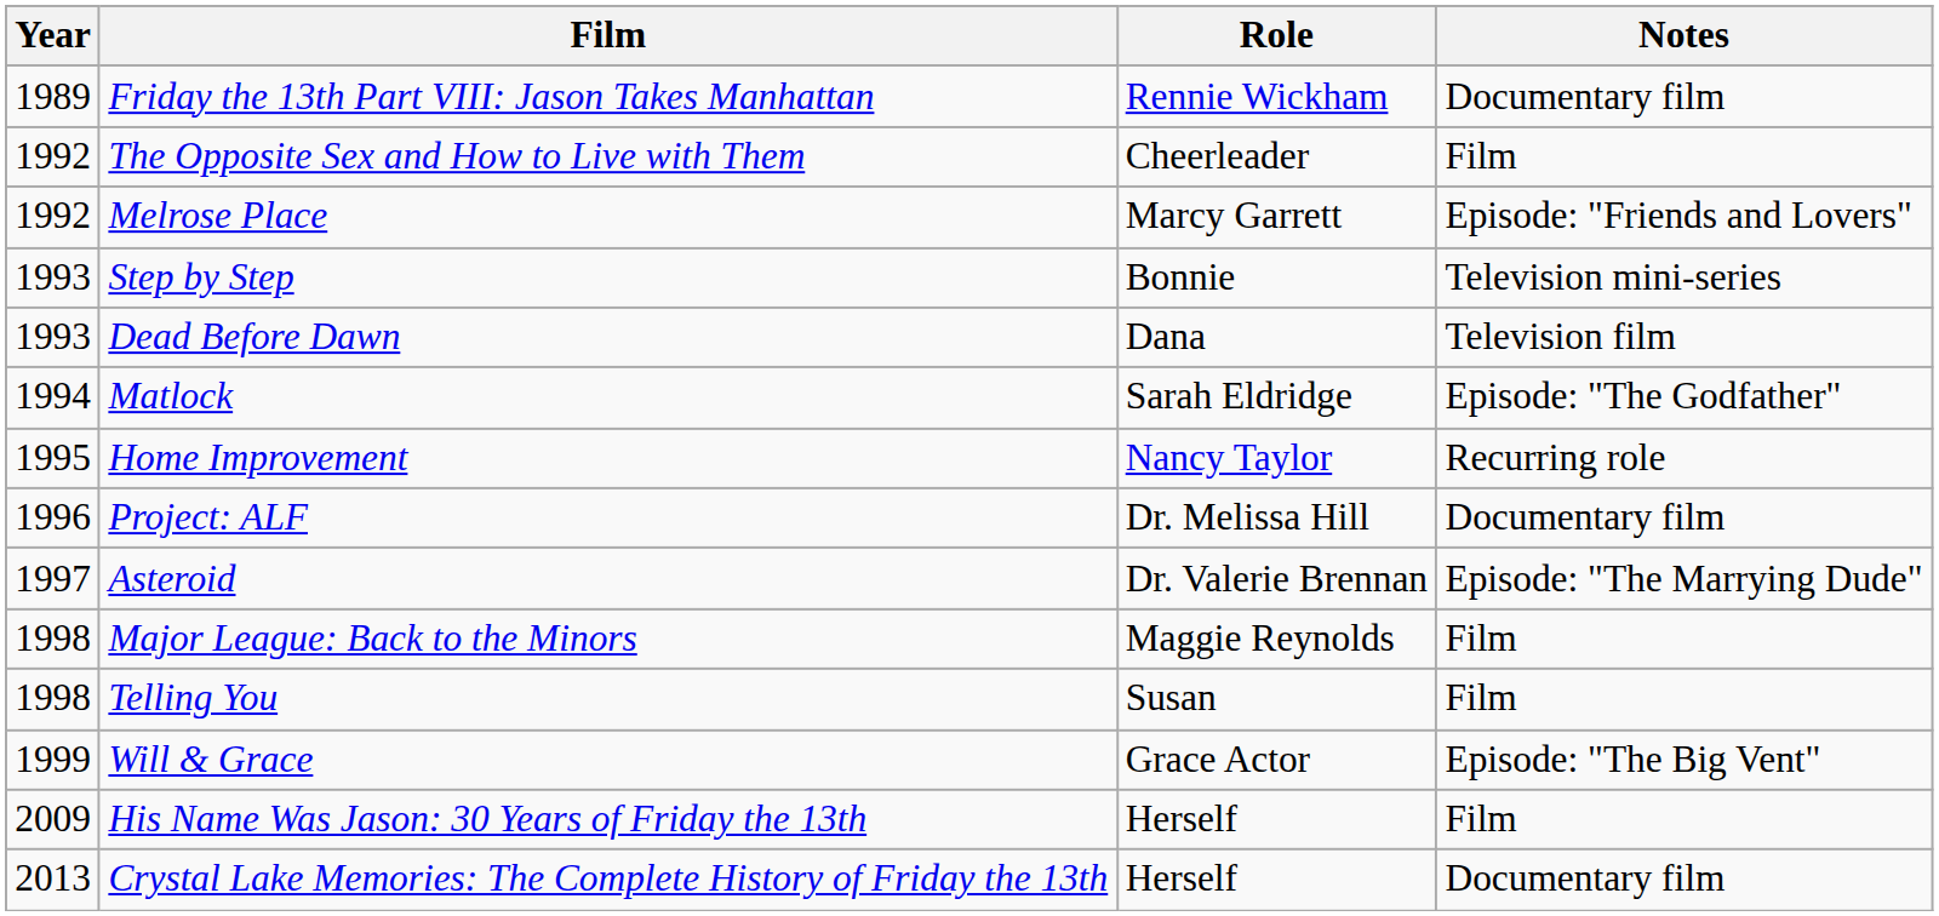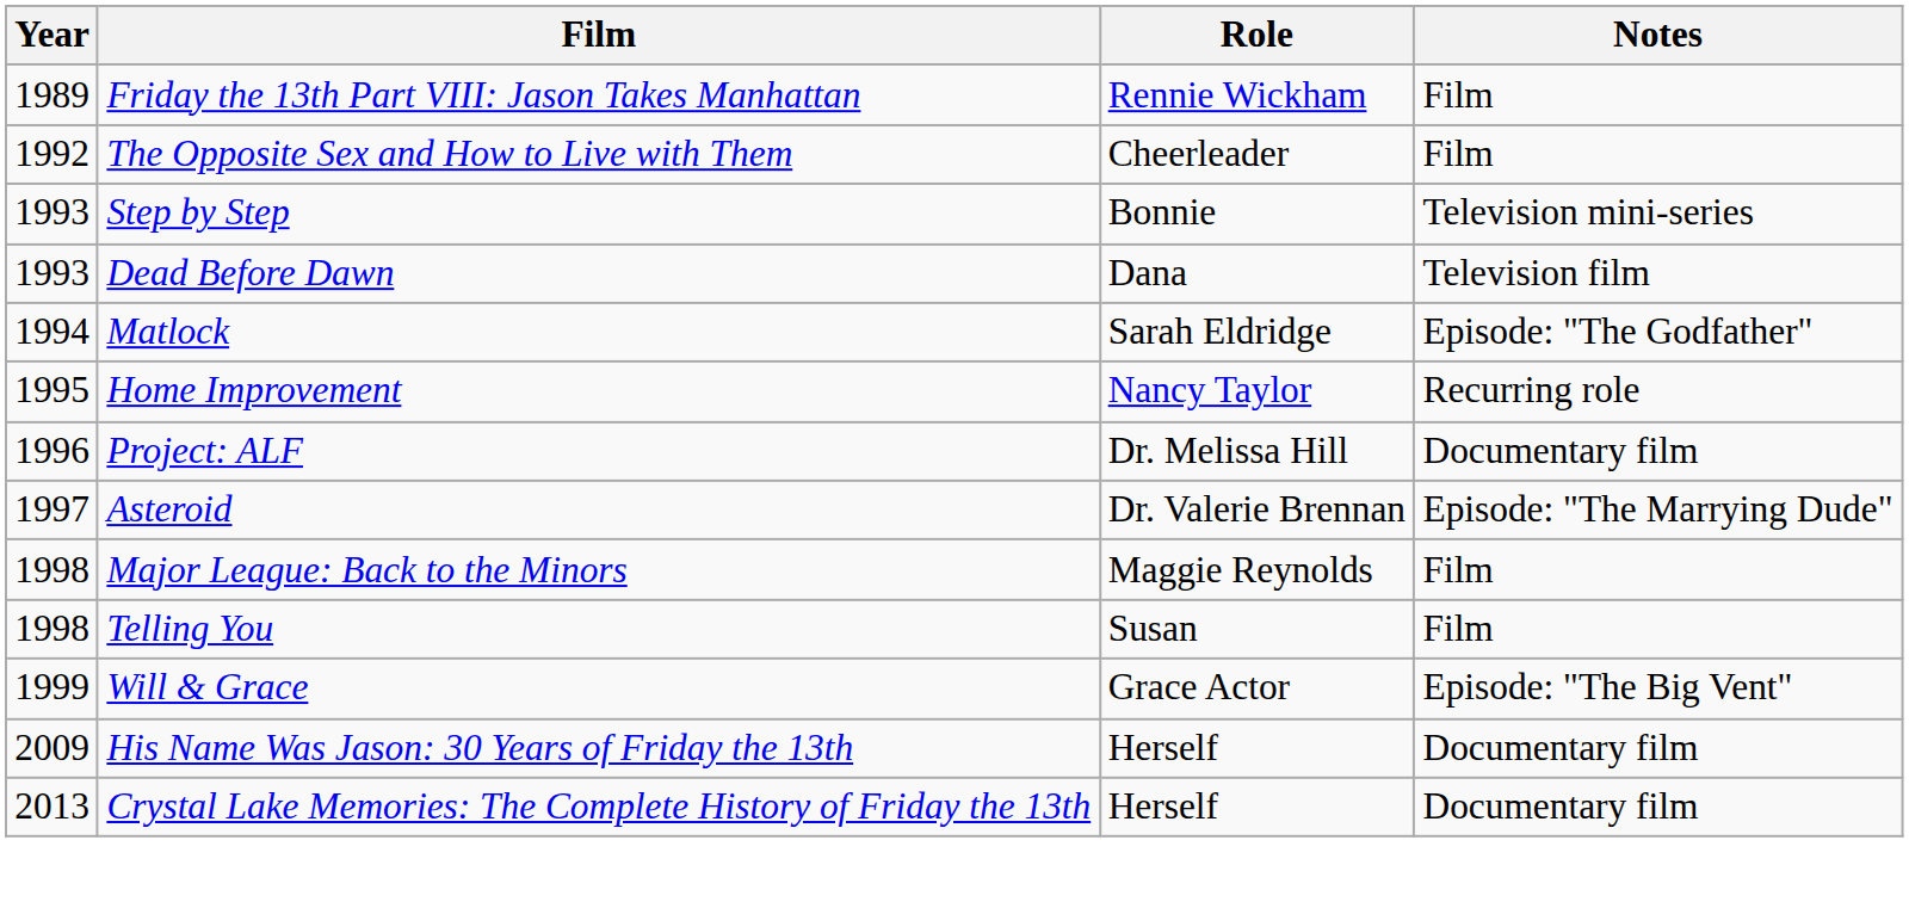 <table class="wikitable">
 <tr>
 <th>Year</th>
 <th>Film</th>
 <th>Role</th>
 <th>Notes</th>
 </tr>
 <tr>
 <td>1989</td>
 <td><em><a href='#'>Friday the 13th Part VIII: Jason Takes Manhattan</a></em></td>
 <td><a href='#'>Rennie Wickham</a></td>
-<td>Documentary film</td>
+<td>Film</td>
 </tr>
 <tr>
 <td>1992</td>
 <td><em><a href='#'>The Opposite Sex and How to Live with Them</a></em></td>
 <td>Cheerleader</td>
 <td>Film</td>
-</tr>
-<tr>
-<td>1992</td>
-<td><em><a href='#'>Melrose Place</a></em></td>
-<td>Marcy Garrett</td>
-<td>Episode: "Friends and Lovers"</td>
 </tr>
 <tr>
 <td>1993</td>
 <td><em><a href='#'>Step by Step</a></em></td>
 <td>Bonnie</td>
 <td>Television mini-series</td>
 </tr>
 <tr>
 <td>1993</td>
 <td><em><a href='#'>Dead Before Dawn</a></em></td>
 <td>Dana</td>
 <td>Television film</td>
 </tr>
 <tr>
 <td>1994</td>
 <td><em><a href='#'>Matlock</a></em></td>
 <td>Sarah Eldridge</td>
 <td>Episode: "The Godfather"</td>
 </tr>
 <tr>
 <td>1995</td>
 <td><em><a href='#'>Home Improvement</a></em></td>
 <td><a href='#'>Nancy Taylor</a></td>
 <td>Recurring role</td>
 </tr>
 <tr>
 <td>1996</td>
 <td><em><a href='#'>Project: ALF</a></em></td>
 <td>Dr. Melissa Hill</td>
 <td>Documentary film</td>
 </tr>
 <tr>
 <td>1997</td>
 <td><em><a href='#'>Asteroid</a></em></td>
 <td>Dr. Valerie Brennan</td>
 <td>Episode: "The Marrying Dude"</td>
 </tr>
 <tr>
 <td>1998</td>
 <td><em><a href='#'>Major League: Back to the Minors</a></em></td>
 <td>Maggie Reynolds</td>
 <td>Film</td>
 </tr>
 <tr>
 <td>1998</td>
 <td><em><a href='#'>Telling You</a></em></td>
 <td>Susan</td>
 <td>Film</td>
 </tr>
 <tr>
 <td>1999</td>
 <td><em><a href='#'>Will & Grace</a></em></td>
 <td>Grace Actor</td>
 <td>Episode: "The Big Vent"</td>
 </tr>
 <tr>
 <td>2009</td>
 <td><em><a href='#'>His Name Was Jason: 30 Years of Friday the 13th</a></em></td>
 <td>Herself</td>
-<td>Film</td>
+<td>Documentary film</td>
 </tr>
 <tr>
 <td>2013</td>
 <td><em><a href='#'>Crystal Lake Memories: The Complete History of Friday the 13th</a></em></td>
 <td>Herself</td>
 <td>Documentary film</td>
 </tr>
 </table>
